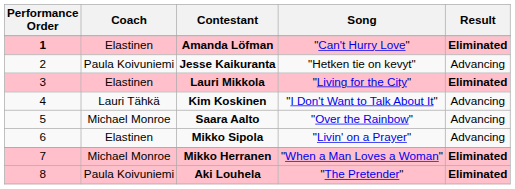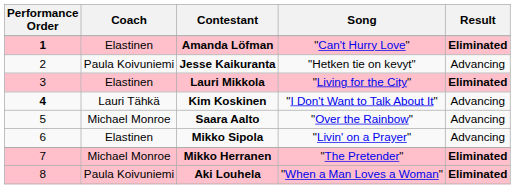 <table class="wikitable sortable" style="text-align: center; width: auto;">
 <tr>
 <th>Performance <br>Order</th>
 <th>Coach</th>
 <th>Contestant</th>
 <th>Song</th>
 <th>Result</th>
 </tr>
 <tr>
 </tr>
 <tr style="background:pink;">
 <td><strong>1</strong></td>
 <td>Elastinen</td>
 <td><strong>Amanda Löfman</strong></td>
 <td>"<a href='#'>Can't Hurry Love</a>"</td>
 <td><strong>Eliminated</strong></td>
 </tr>
 <tr>
 <td>2</td>
 <td>Paula Koivuniemi</td>
 <td><strong>Jesse Kaikuranta</strong></td>
 <td>"Hetken tie on kevyt"</td>
 <td>Advancing</td>
 </tr>
 <tr style="background:pink;">
 <td>3</td>
 <td>Elastinen</td>
 <td><strong>Lauri Mikkola</strong></td>
 <td>"<a href='#'>Living for the City</a>"</td>
 <td><strong>Eliminated</strong></td>
 </tr>
 <tr>
-<td>4</td>
+<td><strong>4</strong></td>
 <td>Lauri Tähkä</td>
 <td><strong>Kim Koskinen</strong></td>
 <td>"<a href='#'>I Don't Want to Talk About It</a>"</td>
 <td>Advancing</td>
 </tr>
 <tr>
 <td>5</td>
 <td>Michael Monroe</td>
 <td><strong>Saara Aalto</strong></td>
 <td>"<a href='#'>Over the Rainbow</a>"</td>
 <td>Advancing</td>
 </tr>
 <tr>
 <td>6</td>
 <td>Elastinen</td>
 <td><strong>Mikko Sipola</strong></td>
 <td>"<a href='#'>Livin' on a Prayer</a>"</td>
 <td>Advancing</td>
 </tr>
 <tr>
 </tr>
 <tr style="background:pink;">
 <td>7</td>
 <td>Michael Monroe</td>
 <td><strong>Mikko Herranen</strong></td>
-<td>"<a href='#'>When a Man Loves a Woman</a>"</td>
+<td>"<a href='#'>The Pretender</a>"</td>
 <td><strong>Eliminated</strong></td>
 </tr>
 <tr style="background:pink;">
 <td>8</td>
 <td>Paula Koivuniemi</td>
 <td><strong>Aki Louhela</strong></td>
-<td>"<a href='#'>The Pretender</a>"</td>
+<td>"<a href='#'>When a Man Loves a Woman</a>"</td>
 <td><strong>Eliminated</strong></td>
 </tr>
 </table>
